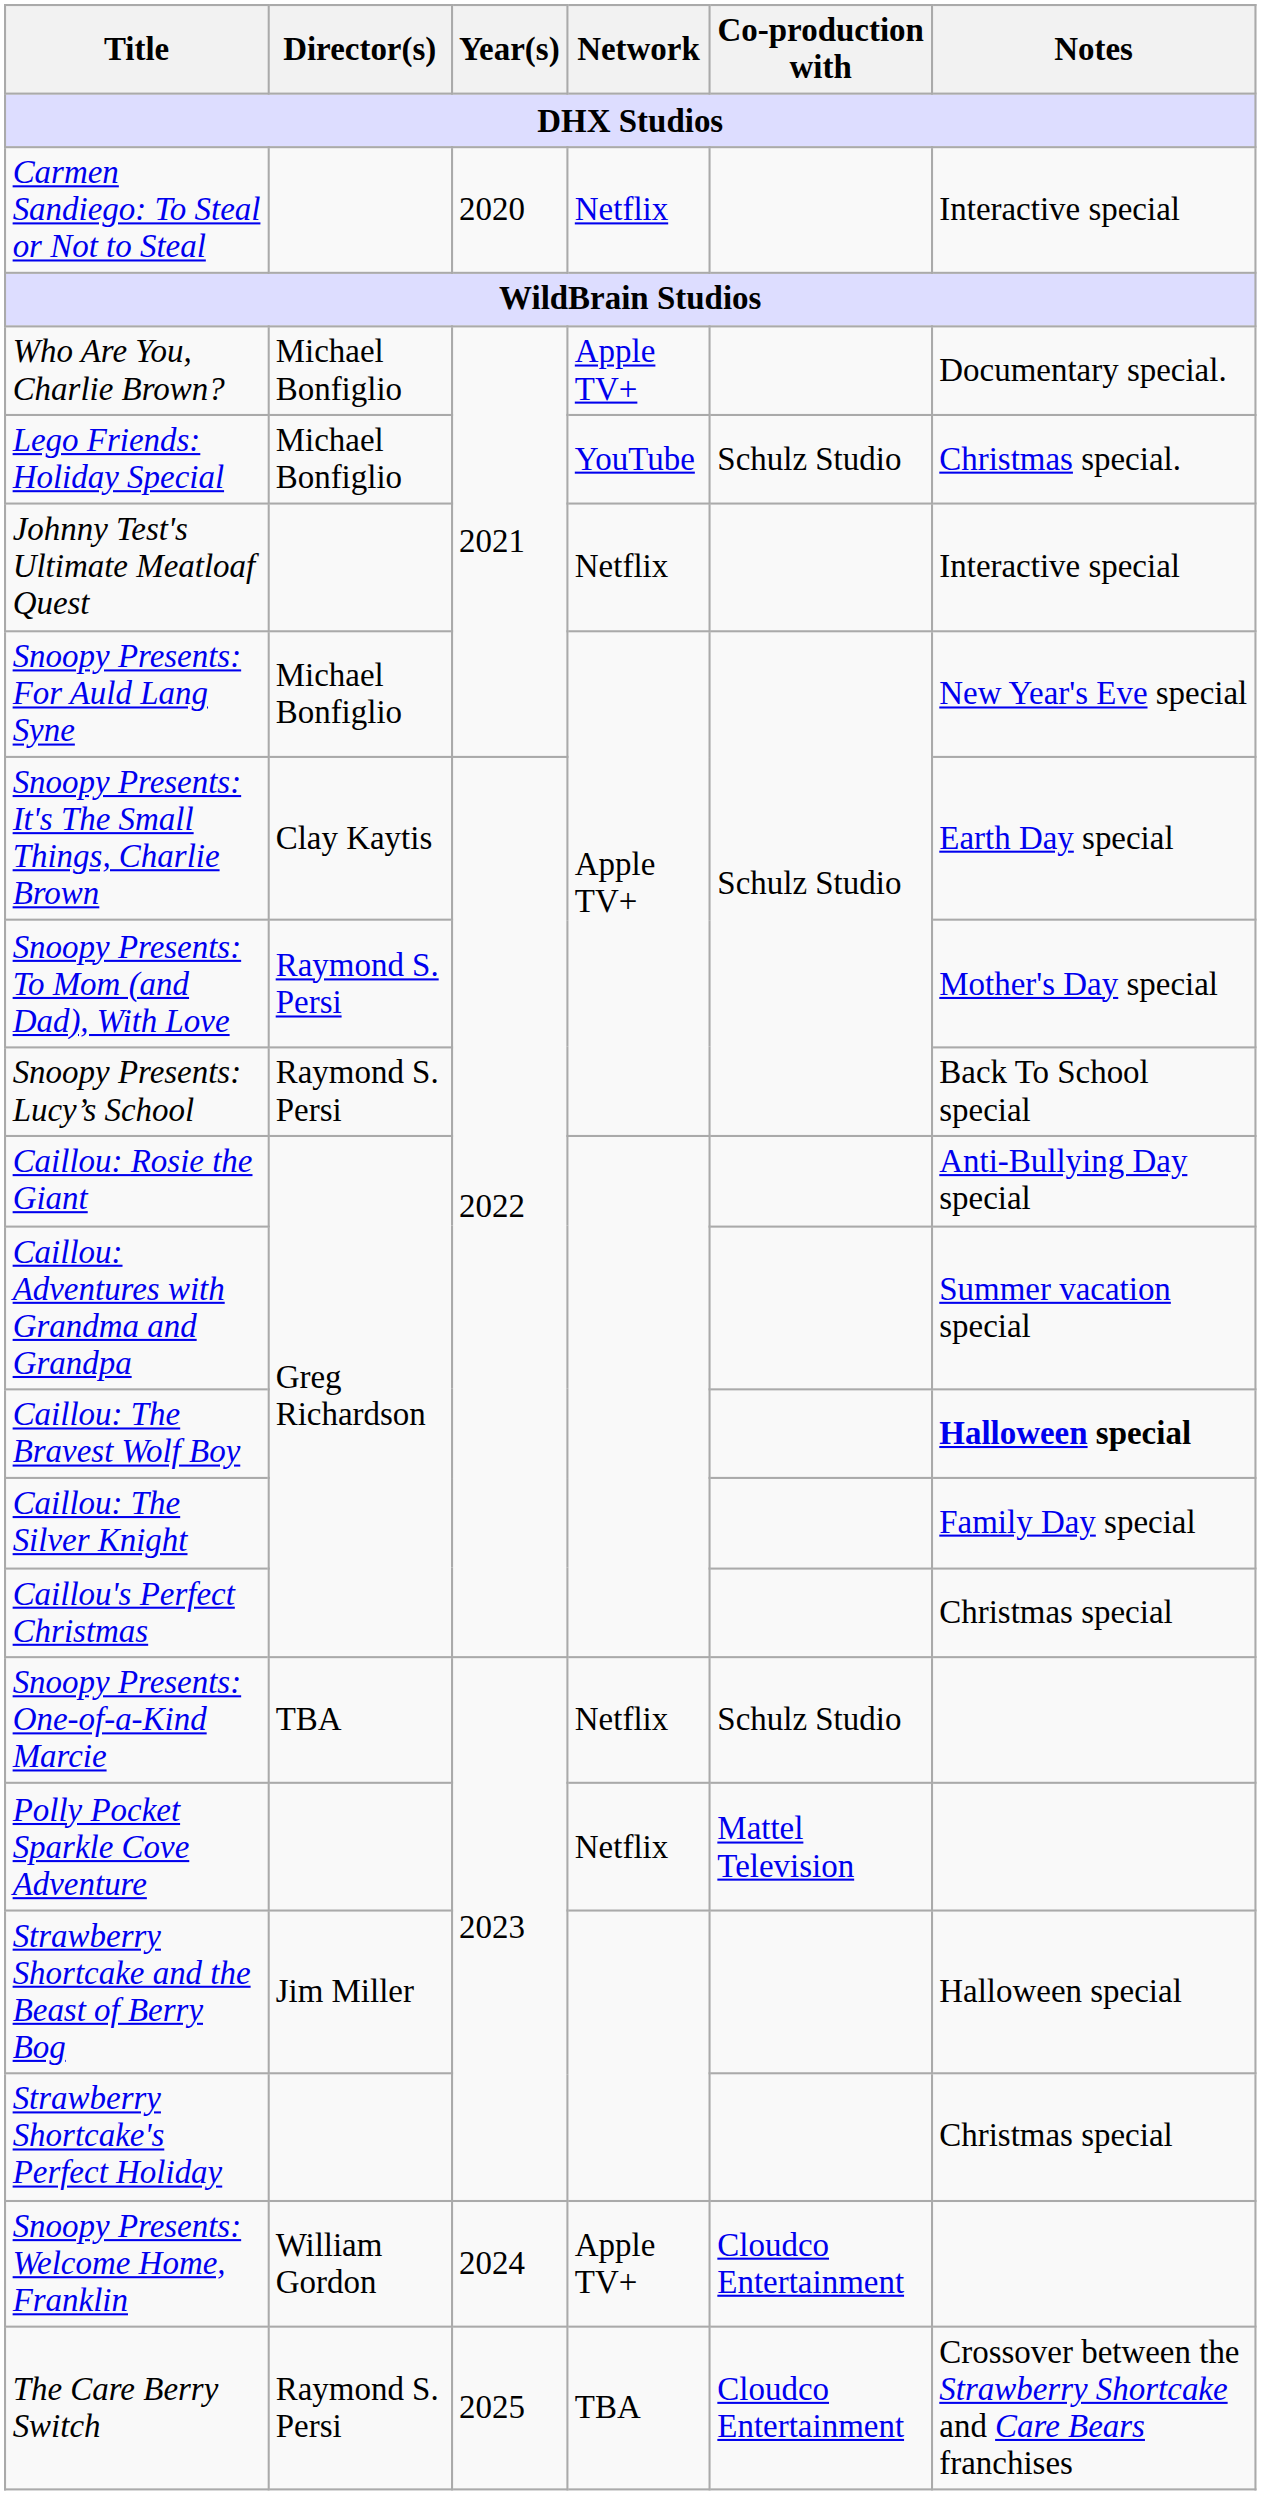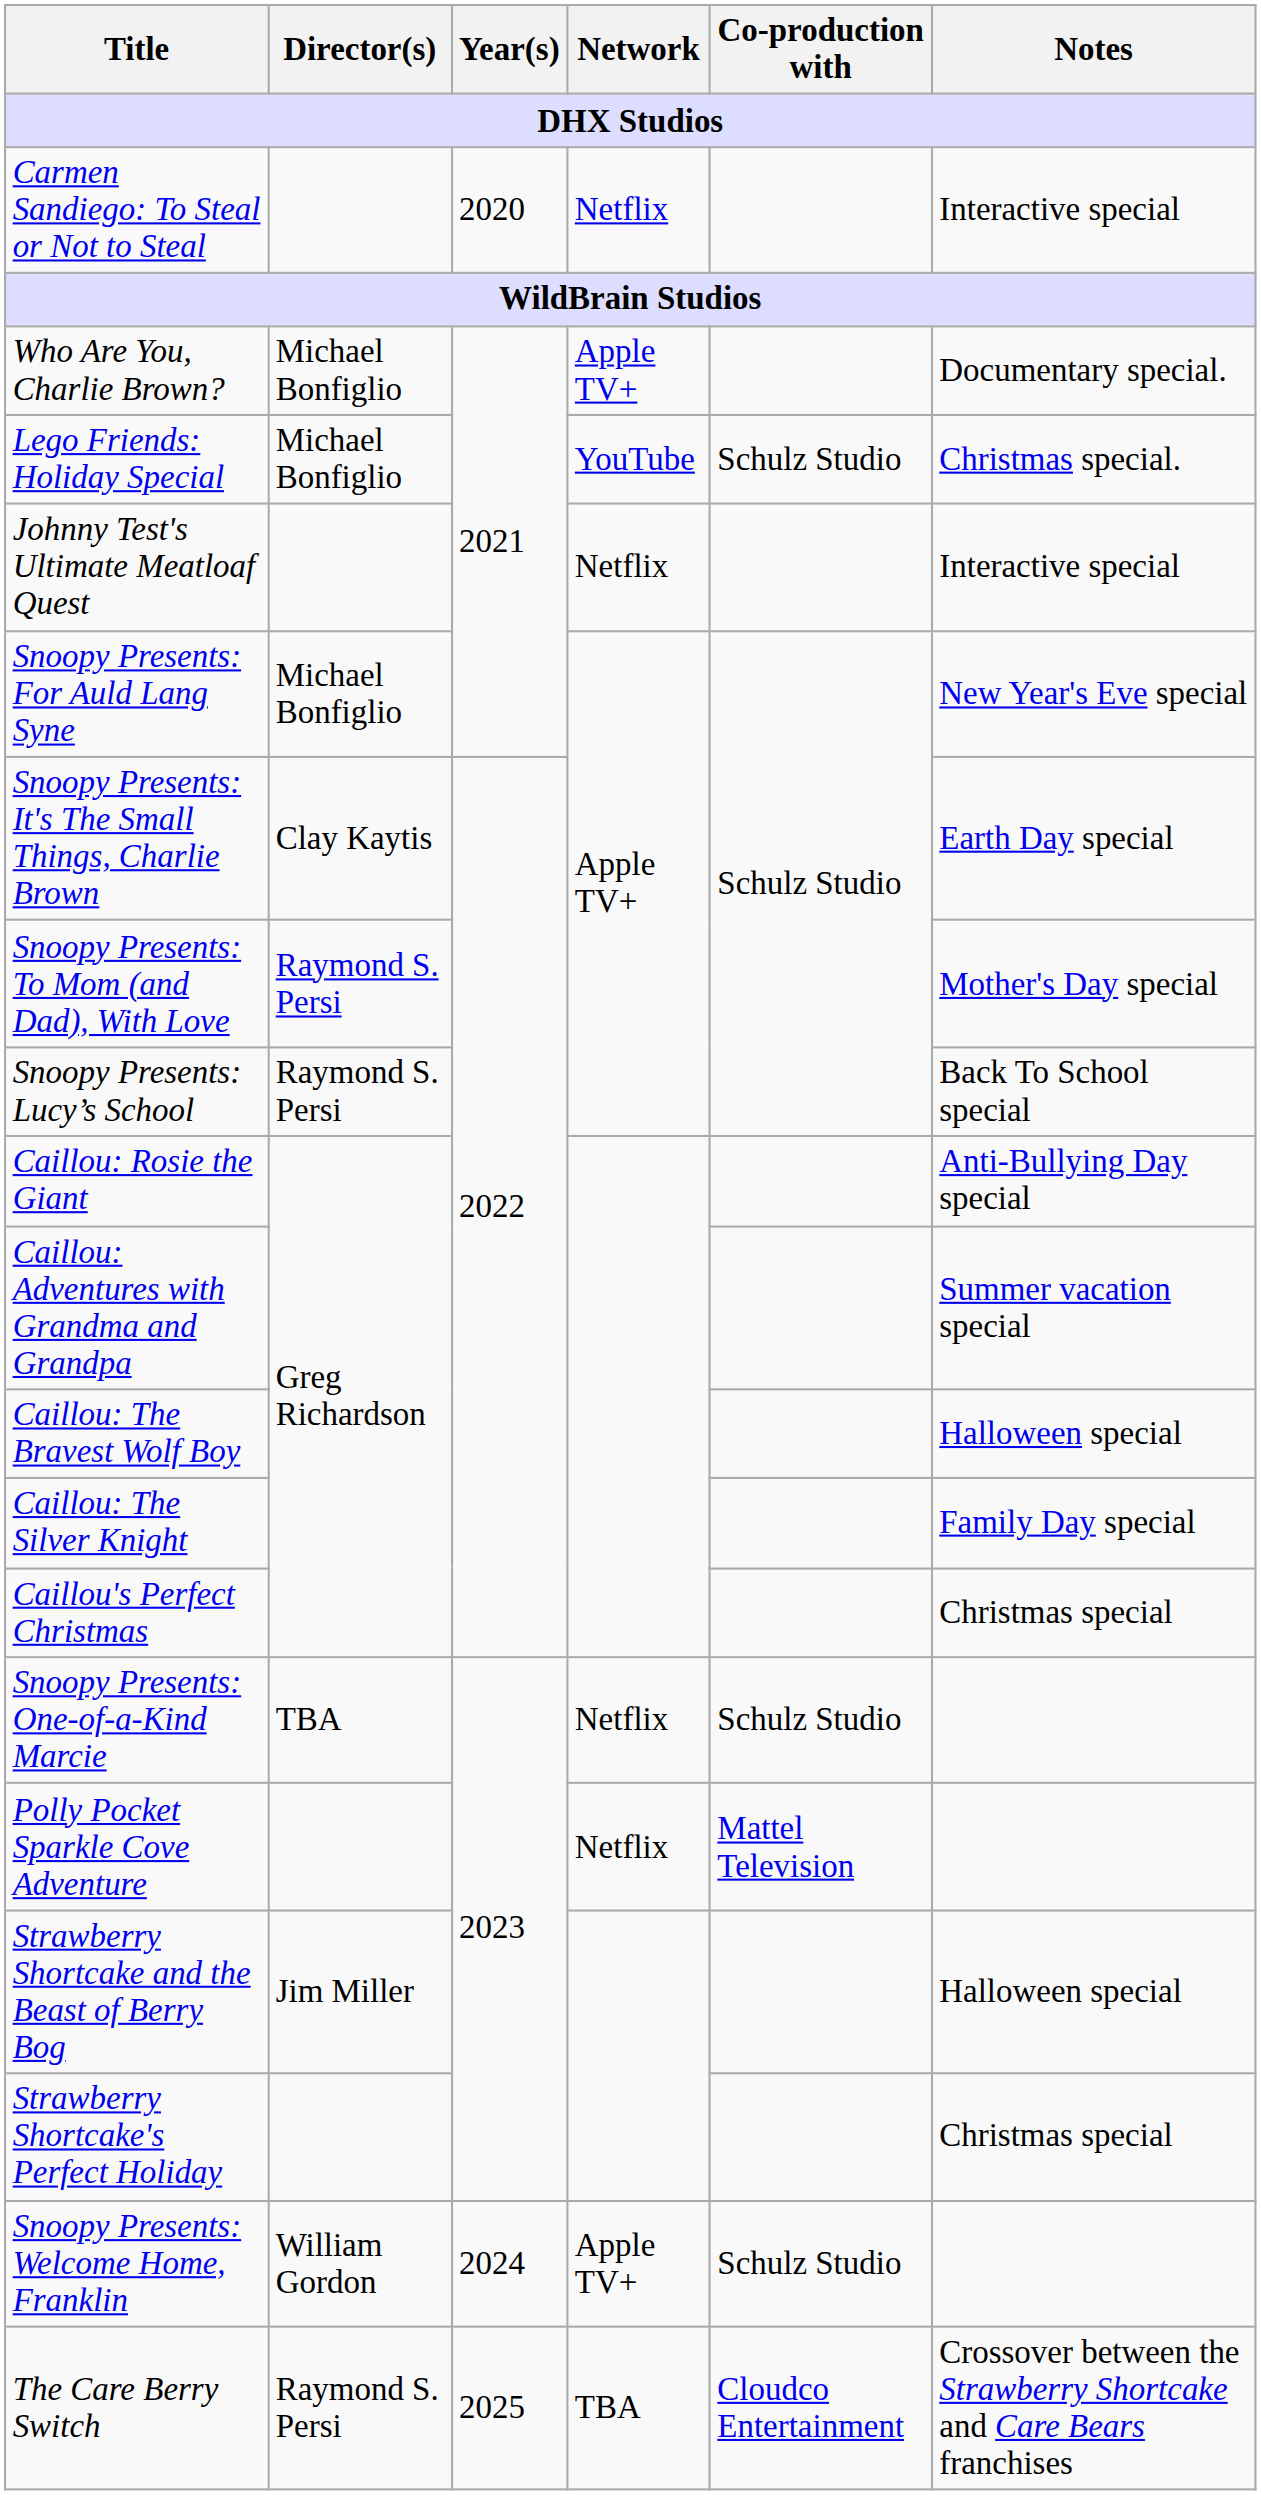 <table class="wikitable sortable">
 <tr>
 <th>Title</th>
 <th>Director(s)</th>
 <th>Year(s)</th>
 <th>Network</th>
 <th>Co-production with</th>
 <th>Notes</th>
 </tr>
 <tr>
 <th colspan="6" style="background-color:#ddf;">DHX Studios</th>
 </tr>
 <tr>
 <td><em><a href='#'>Carmen Sandiego: To Steal or Not to Steal</a></em></td>
 <td></td>
 <td>2020</td>
 <td><a href='#'>Netflix</a></td>
 <td></td>
 <td>Interactive special</td>
 </tr>
 <tr>
 <th colspan="6" style="background-color:#ddf;">WildBrain Studios</th>
 </tr>
 <tr>
 <td><em>Who Are You, Charlie Brown?</em></td>
 <td>Michael Bonfiglio</td>
 <td rowspan="4">2021</td>
 <td><a href='#'>Apple TV+</a></td>
 <td></td>
 <td>Documentary special.</td>
 </tr>
 <tr>
 <td><em><a href='#'>Lego Friends: Holiday Special</a></em></td>
 <td>Michael Bonfiglio</td>
 <td><a href='#'>YouTube</a></td>
 <td>Schulz Studio</td>
 <td><a href='#'>Christmas</a> special.</td>
 </tr>
 <tr>
 <td><em>Johnny Test's Ultimate Meatloaf Quest</em></td>
 <td></td>
 <td>Netflix</td>
 <td></td>
 <td>Interactive special</td>
 </tr>
 <tr>
 <td><em><a href='#'>Snoopy Presents: For Auld Lang Syne</a></em></td>
 <td>Michael Bonfiglio</td>
 <td rowspan="4">Apple TV+</td>
 <td rowspan="4">Schulz Studio</td>
 <td><a href='#'>New Year's Eve</a> special</td>
 </tr>
 <tr>
 <td><em><a href='#'>Snoopy Presents: It's The Small Things, Charlie Brown</a></em></td>
 <td>Clay Kaytis</td>
 <td rowspan="8">2022</td>
 <td><a href='#'>Earth Day</a> special</td>
 </tr>
 <tr>
 <td><em><a href='#'>Snoopy Presents: To Mom (and Dad), With Love</a></em></td>
 <td><a href='#'>Raymond S. Persi</a></td>
 <td><a href='#'>Mother's Day</a> special</td>
 </tr>
 <tr>
 <td><em>Snoopy Presents: Lucy’s School</em></td>
 <td>Raymond S. Persi</td>
 <td>Back To School special</td>
 </tr>
 <tr>
 <td><em><a href='#'>Caillou: Rosie the Giant</a></em></td>
 <td rowspan="5">Greg Richardson</td>
 <td rowspan="5"></td>
 <td></td>
 <td><a href='#'>Anti-Bullying Day</a> special</td>
 </tr>
 <tr>
 <td><em><a href='#'>Caillou: Adventures with Grandma and Grandpa</a></em></td>
 <td></td>
 <td><a href='#'>Summer vacation</a> special</td>
 </tr>
 <tr>
 <td><em><a href='#'>Caillou: The Bravest Wolf Boy</a></em></td>
 <td></td>
-<td><strong><a href='#'>Halloween</a> special</strong></td>
+<td><a href='#'>Halloween</a> special</td>
 </tr>
 <tr>
 <td><em><a href='#'>Caillou: The Silver Knight</a></em></td>
 <td></td>
 <td><a href='#'>Family Day</a> special</td>
 </tr>
 <tr>
 <td><em><a href='#'>Caillou's Perfect Christmas</a></em></td>
 <td></td>
 <td>Christmas special</td>
 </tr>
 <tr>
 <td><em><a href='#'>Snoopy Presents: One-of-a-Kind Marcie</a></em></td>
 <td>TBA</td>
 <td rowspan="4">2023</td>
 <td>Netflix</td>
 <td>Schulz Studio</td>
 <td></td>
 </tr>
 <tr>
 <td><em><a href='#'>Polly Pocket Sparkle Cove Adventure</a></em></td>
 <td></td>
 <td>Netflix</td>
 <td><a href='#'>Mattel Television</a></td>
 <td></td>
 </tr>
 <tr>
 <td><em><a href='#'>Strawberry Shortcake and the Beast of Berry Bog</a></em></td>
 <td>Jim Miller</td>
 <td rowspan="2"></td>
 <td></td>
 <td>Halloween special</td>
 </tr>
 <tr>
 <td><em><a href='#'>Strawberry Shortcake's Perfect Holiday</a></em></td>
 <td></td>
 <td></td>
 <td>Christmas special</td>
 </tr>
 <tr>
 <td><em><a href='#'>Snoopy Presents: Welcome Home, Franklin</a></em></td>
 <td>William Gordon</td>
 <td>2024</td>
 <td>Apple TV+</td>
-<td><a href='#'>Cloudco Entertainment</a></td>
+<td>Schulz Studio</td>
 <td></td>
 </tr>
 <tr>
 <td><em>The Care Berry Switch</em></td>
 <td>Raymond S. Persi</td>
 <td>2025</td>
 <td>TBA</td>
 <td><a href='#'>Cloudco Entertainment</a></td>
 <td>Crossover between the <em><a href='#'>Strawberry Shortcake</a></em> and <em><a href='#'>Care Bears</a></em> franchises</td>
 </tr>
 </table>
